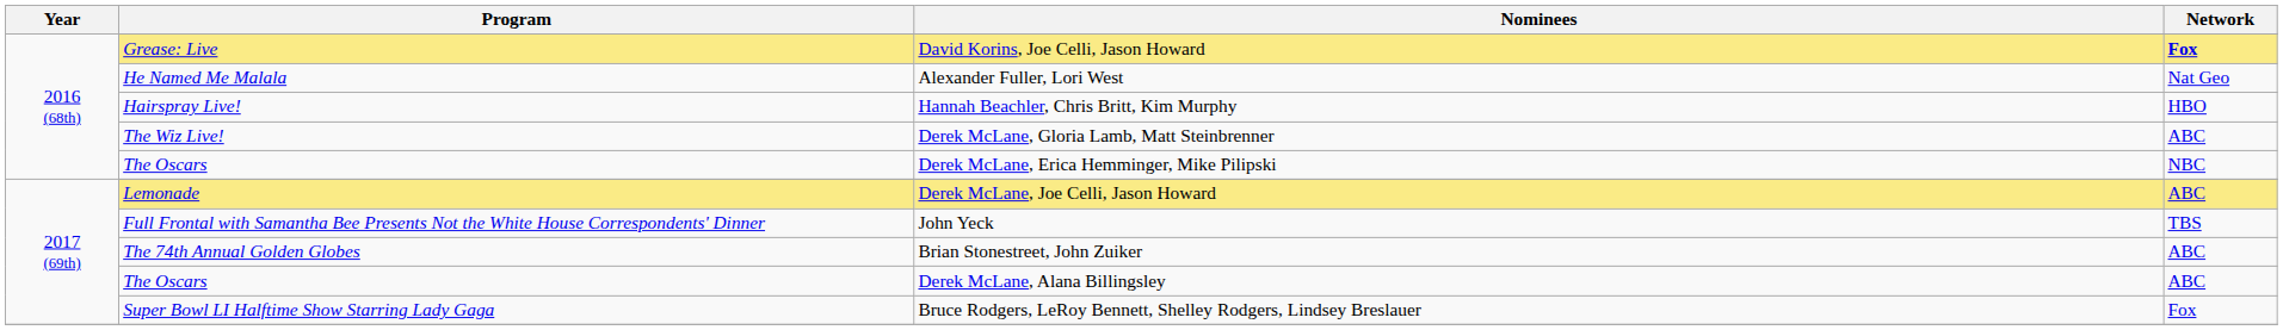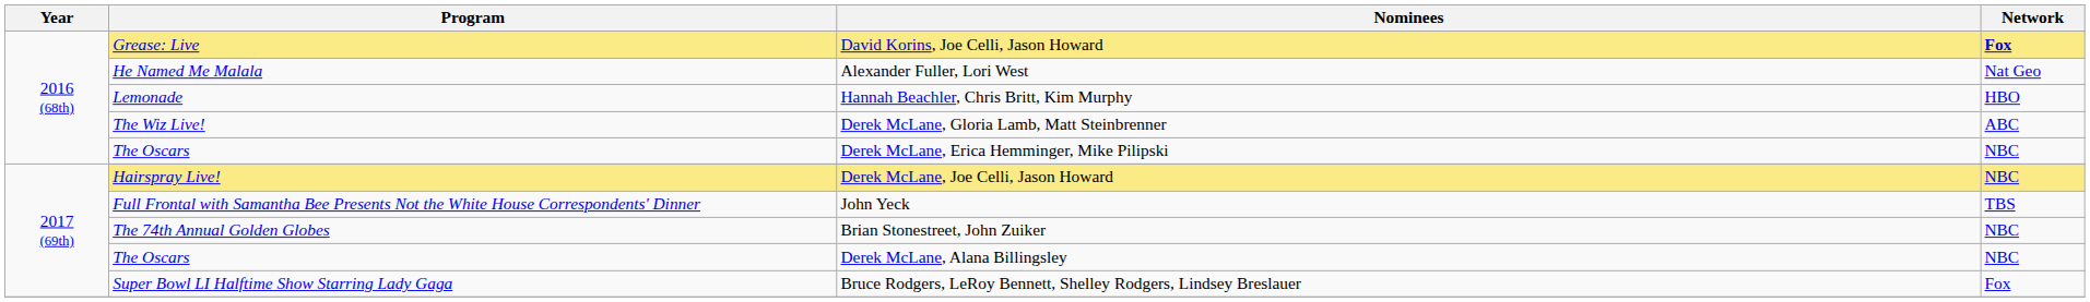 <table class="wikitable" style="width:100%">
 <tr bgcolor="#bebebe">
 <th width="5%">Year</th>
 <th width="35%">Program</th>
 <th width="55%">Nominees</th>
 <th width="5%">Network</th>
 </tr>
 <tr>
 <td rowspan=6 style="text-align:center"><a href='#'>2016</a><br><small><a href='#'>(68th)</a></small><br></td>
 </tr>
 <tr style="background:#FAEB86">
 <td><em><a href='#'>Grease: Live</a></em></td>
 <td><a href='#'>David Korins</a>, Joe Celli, Jason Howard</td>
 <td><strong><a href='#'>Fox</a></strong></td>
 </tr>
 <tr>
 <td><em><a href='#'>He Named Me Malala</a></em></td>
 <td>Alexander Fuller, Lori West</td>
 <td><a href='#'>Nat Geo</a></td>
 </tr>
 <tr>
-<td><em><a href='#'>Hairspray Live!</a></em></td>
+<td><em><a href='#'>Lemonade</a></em></td>
 <td><a href='#'>Hannah Beachler</a>, Chris Britt, Kim Murphy</td>
 <td><a href='#'>HBO</a></td>
 </tr>
 <tr>
 <td><em><a href='#'>The Wiz Live!</a></em></td>
 <td><a href='#'>Derek McLane</a>, Gloria Lamb, Matt Steinbrenner</td>
 <td><a href='#'>ABC</a></td>
 </tr>
 <tr>
 <td><em><a href='#'>The Oscars</a></em></td>
 <td><a href='#'>Derek McLane</a>, Erica Hemminger, Mike Pilipski</td>
 <td><a href='#'>NBC</a></td>
 </tr>
 <tr>
 <td rowspan=6 style="text-align:center"><a href='#'>2017</a><br><small><a href='#'>(69th)</a></small><br></td>
 </tr>
 <tr style="background:#FAEB86">
-<td><em><a href='#'>Lemonade</a></em></td>
+<td><em><a href='#'>Hairspray Live!</a></em></td>
 <td><a href='#'>Derek McLane</a>, Joe Celli, Jason Howard</td>
-<td><a href='#'>ABC</a></td>
+<td><a href='#'>NBC</a></td>
 </tr>
 <tr>
 <td><em><a href='#'>Full Frontal with Samantha Bee Presents Not the White House Correspondents' Dinner</a></em></td>
 <td>John Yeck</td>
 <td><a href='#'>TBS</a></td>
 </tr>
 <tr>
 <td><em><a href='#'>The 74th Annual Golden Globes</a></em></td>
 <td>Brian Stonestreet, John Zuiker</td>
-<td><a href='#'>ABC</a></td>
+<td><a href='#'>NBC</a></td>
 </tr>
 <tr>
 <td><em><a href='#'>The Oscars</a></em></td>
 <td><a href='#'>Derek McLane</a>, Alana Billingsley</td>
-<td><a href='#'>ABC</a></td>
+<td><a href='#'>NBC</a></td>
 </tr>
 <tr>
 <td><em><a href='#'>Super Bowl LI Halftime Show Starring Lady Gaga</a></em></td>
 <td>Bruce Rodgers, LeRoy Bennett, Shelley Rodgers, Lindsey Breslauer</td>
 <td><a href='#'>Fox</a></td>
 </tr>
 <tr>
 </tr>
 </table>
